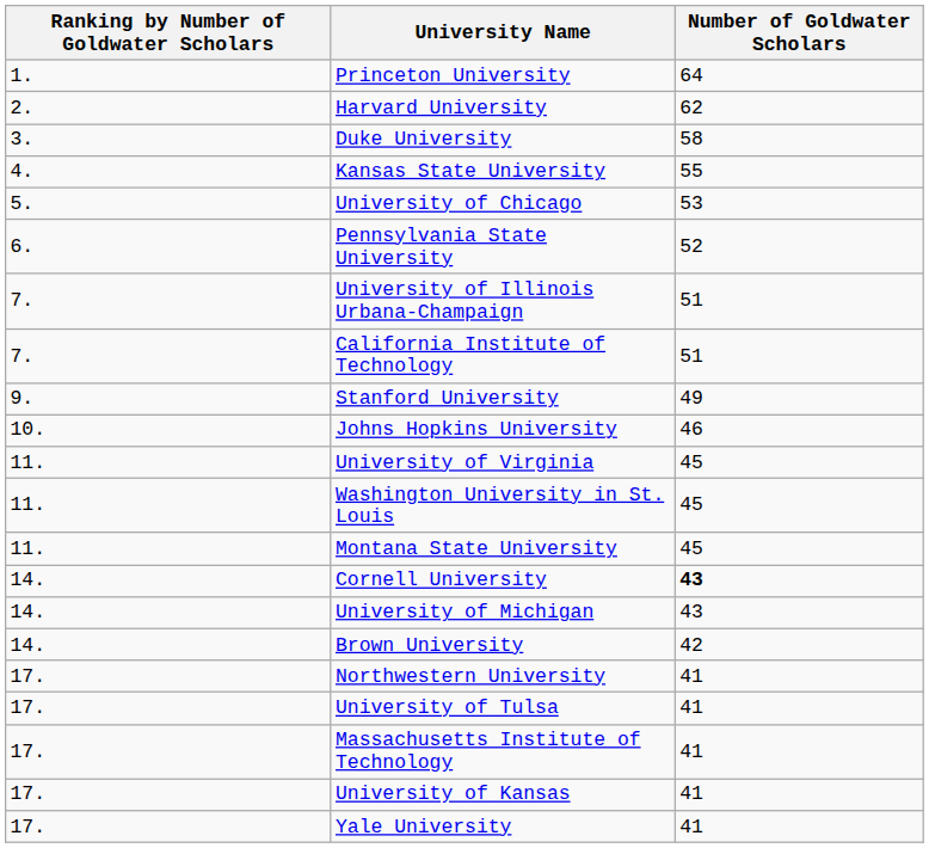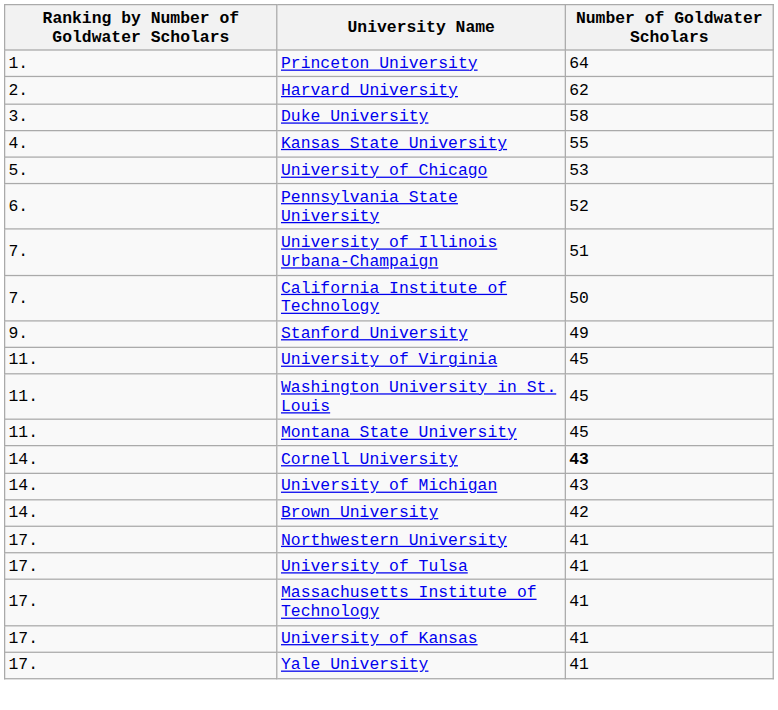 <table class="wikitable sortable">
 <tr>
 <th>Ranking by Number of Goldwater Scholars</th>
 <th>University Name</th>
 <th>Number of Goldwater Scholars</th>
 </tr>
 <tr>
 <td>1.</td>
 <td><a href='#'>Princeton University</a></td>
 <td>64</td>
 </tr>
 <tr>
 <td>2.</td>
 <td><a href='#'>Harvard University</a></td>
 <td>62</td>
 </tr>
 <tr>
 <td>3.</td>
 <td><a href='#'>Duke University</a></td>
 <td>58</td>
 </tr>
 <tr>
 <td>4.</td>
 <td><a href='#'>Kansas State University</a></td>
 <td>55</td>
 </tr>
 <tr>
 <td>5.</td>
 <td><a href='#'>University of Chicago</a></td>
 <td>53</td>
 </tr>
 <tr>
 <td>6.</td>
 <td><a href='#'>Pennsylvania State University</a></td>
 <td>52</td>
 </tr>
 <tr>
 <td>7.</td>
 <td><a href='#'>University of Illinois Urbana-Champaign</a></td>
 <td>51</td>
 </tr>
 <tr>
 <td>7.</td>
 <td><a href='#'>California Institute of Technology</a></td>
-<td>51</td>
+<td>50</td>
 </tr>
 <tr>
 <td>9.</td>
 <td><a href='#'>Stanford University</a></td>
 <td>49</td>
-</tr>
-<tr>
-<td>10.</td>
-<td><a href='#'>Johns Hopkins University</a></td>
-<td>46</td>
 </tr>
 <tr>
 <td>11.</td>
 <td><a href='#'>University of Virginia</a></td>
 <td>45</td>
 </tr>
 <tr>
 <td>11.</td>
 <td><a href='#'>Washington University in St. Louis</a></td>
 <td>45</td>
 </tr>
 <tr>
 <td>11.</td>
 <td><a href='#'>Montana State University</a></td>
 <td>45</td>
 </tr>
 <tr>
 <td>14.</td>
 <td><a href='#'>Cornell University</a></td>
 <td><strong>43</strong></td>
 </tr>
 <tr>
 <td>14.</td>
 <td><a href='#'>University of Michigan</a></td>
 <td>43</td>
 </tr>
 <tr>
 <td>14.</td>
 <td><a href='#'>Brown University</a></td>
 <td>42</td>
 </tr>
 <tr>
 <td>17.</td>
 <td><a href='#'>Northwestern University</a></td>
 <td>41</td>
 </tr>
 <tr>
 <td>17.</td>
 <td><a href='#'>University of Tulsa</a></td>
 <td>41</td>
 </tr>
 <tr>
 <td>17.</td>
 <td><a href='#'>Massachusetts Institute of Technology</a></td>
 <td>41</td>
 </tr>
 <tr>
 <td>17.</td>
 <td><a href='#'>University of Kansas</a></td>
 <td>41</td>
 </tr>
 <tr>
 <td>17.</td>
 <td><a href='#'>Yale University</a></td>
 <td>41</td>
 </tr>
 </table>
